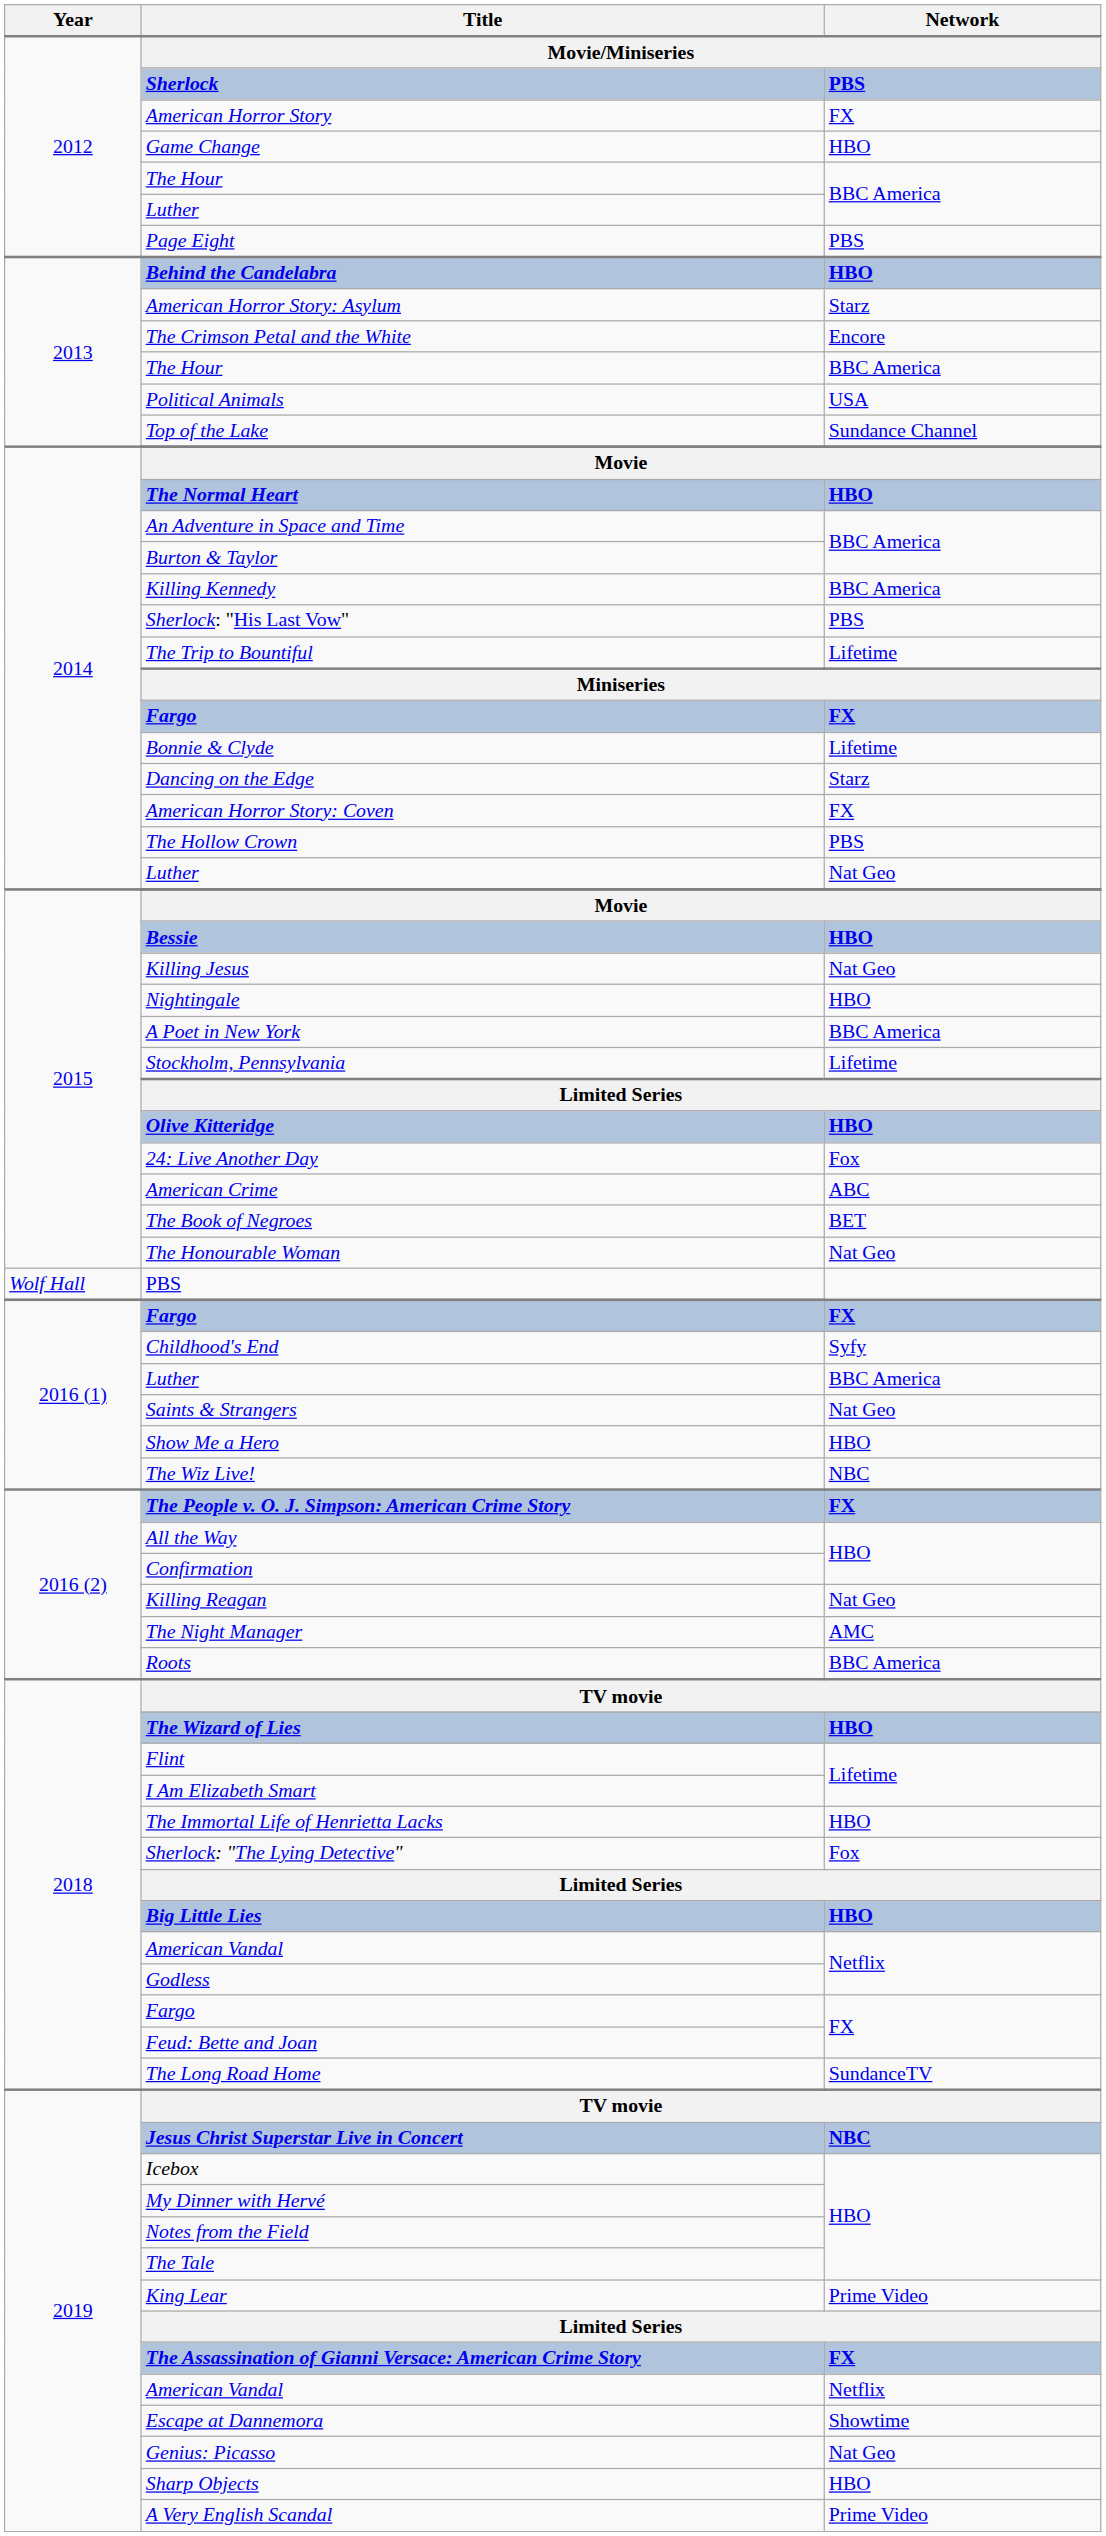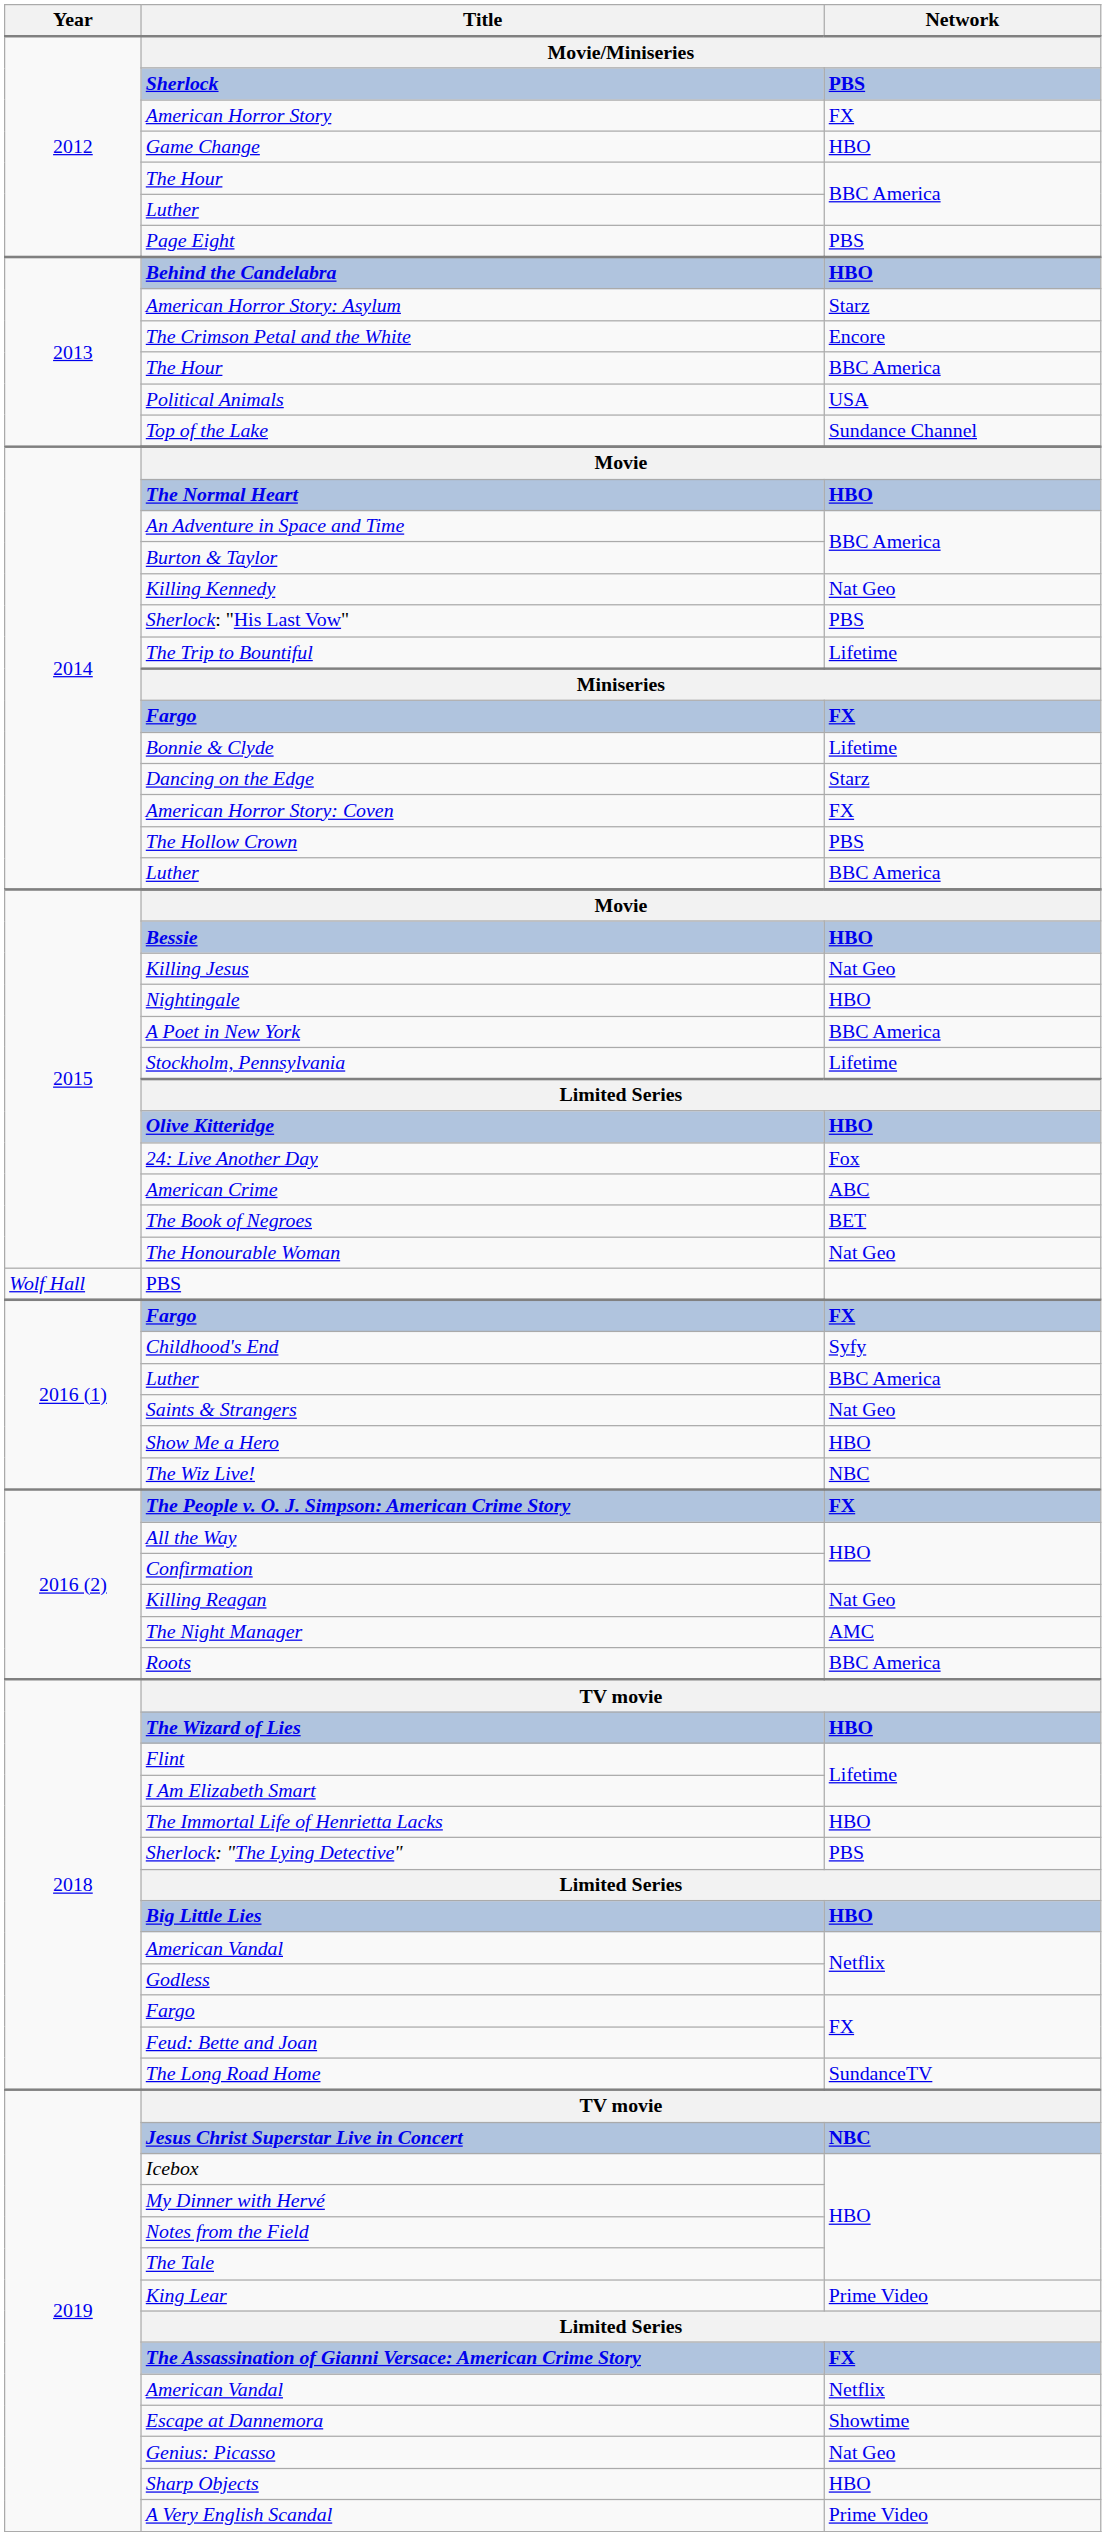 <table class="wikitable" width="70%">
 <tr>
 <th width=5%>Year</th>
 <th width=25%>Title</th>
 <th width=10%><strong>Network</strong></th>
 </tr>
 <tr>
 </tr>
 <tr style="border-top:2px solid gray;">
 <td rowspan="7" style="text-align:center;"><a href='#'>2012</a><br></td>
 <th colspan="2" width=25%>Movie/Miniseries</th>
 </tr>
 <tr>
 <td style="background:#B0C4DE;"><strong><em><a href='#'>Sherlock</a></em></strong></td>
 <td style="background:#B0C4DE;"><strong><a href='#'>PBS</a></strong></td>
 </tr>
 <tr>
 <td><em><a href='#'>American Horror Story</a></em></td>
 <td><a href='#'>FX</a></td>
 </tr>
 <tr>
 <td><em><a href='#'>Game Change</a></em></td>
 <td><a href='#'>HBO</a></td>
 </tr>
 <tr>
 <td><em><a href='#'>The Hour</a></em></td>
 <td rowspan="2"><a href='#'>BBC America</a></td>
 </tr>
 <tr>
 <td><em><a href='#'>Luther</a></em></td>
 </tr>
 <tr>
 <td><em><a href='#'>Page Eight</a></em></td>
 <td><a href='#'>PBS</a></td>
 </tr>
 <tr>
 </tr>
 <tr style="border-top:2px solid gray;">
 <td rowspan="6" style="text-align:center;"><a href='#'>2013</a><br></td>
 <td style="background:#B0C4DE;"><strong><em><a href='#'>Behind the Candelabra</a></em></strong></td>
 <td style="background:#B0C4DE;"><strong><a href='#'>HBO</a></strong></td>
 </tr>
 <tr>
 <td><em><a href='#'>American Horror Story: Asylum</a></em></td>
 <td><a href='#'>Starz</a></td>
 </tr>
 <tr>
 <td><em><a href='#'>The Crimson Petal and the White</a></em></td>
 <td><a href='#'>Encore</a></td>
 </tr>
 <tr>
 <td><em><a href='#'>The Hour</a></em></td>
 <td><a href='#'>BBC America</a></td>
 </tr>
 <tr>
 <td><em><a href='#'>Political Animals</a></em></td>
 <td><a href='#'>USA</a></td>
 </tr>
 <tr>
 <td><em><a href='#'>Top of the Lake</a></em></td>
 <td><a href='#'>Sundance Channel</a></td>
 </tr>
 <tr style="border-top:2px solid gray;">
 <td rowspan="15" style="text-align:center;"><a href='#'>2014</a><br></td>
 </tr>
 <tr style="border-top:2px solid gray;">
 <th colspan="2" width="400">Movie</th>
 </tr>
 <tr>
 <td style="background:#B0C4DE;"><strong><em><a href='#'>The Normal Heart</a></em></strong></td>
 <td style="background:#B0C4DE;"><strong><a href='#'>HBO</a></strong></td>
 </tr>
 <tr>
 <td><em><a href='#'>An Adventure in Space and Time</a></em></td>
 <td rowspan="2"><a href='#'>BBC America</a></td>
 </tr>
 <tr>
 <td><em><a href='#'>Burton & Taylor</a></em></td>
 </tr>
 <tr>
 <td><em><a href='#'>Killing Kennedy</a></em></td>
-<td><a href='#'>BBC America</a></td>
+<td><a href='#'>Nat Geo</a></td>
 </tr>
 <tr>
 <td><em><a href='#'>Sherlock</a></em>: "<a href='#'>His Last Vow</a>"</td>
 <td><a href='#'>PBS</a></td>
 </tr>
 <tr>
 <td><em><a href='#'>The Trip to Bountiful</a></em></td>
 <td><a href='#'>Lifetime</a></td>
 </tr>
 <tr style="border-top:2px solid gray;">
 <th colspan="2" width="400">Miniseries</th>
 </tr>
 <tr>
 <td style="background:#B0C4DE;"><strong><em><a href='#'>Fargo</a></em></strong></td>
 <td style="background:#B0C4DE;"><strong><a href='#'>FX</a></strong></td>
 </tr>
 <tr>
 <td><em><a href='#'>Bonnie & Clyde</a></em></td>
 <td><a href='#'>Lifetime</a></td>
 </tr>
 <tr>
 <td><em><a href='#'>Dancing on the Edge</a></em></td>
 <td><a href='#'>Starz</a></td>
 </tr>
 <tr>
 <td><em><a href='#'>American Horror Story: Coven</a></em></td>
 <td><a href='#'>FX</a></td>
 </tr>
 <tr>
 <td><em><a href='#'>The Hollow Crown</a></em></td>
 <td><a href='#'>PBS</a></td>
 </tr>
 <tr>
 <td><em><a href='#'>Luther</a></em></td>
-<td><a href='#'>Nat Geo</a></td>
+<td><a href='#'>BBC America</a></td>
 </tr>
 <tr>
 </tr>
 <tr style="border-top:2px solid gray;">
 <td rowspan="14" style="text-align:center;"><a href='#'>2015</a><br></td>
 </tr>
 <tr style="border-top:2px solid gray;">
 <th colspan="2" width="400">Movie</th>
 </tr>
 <tr>
 <td style="background:#B0C4DE;"><strong><em><a href='#'>Bessie</a></em></strong></td>
 <td style="background:#B0C4DE;"><strong><a href='#'>HBO</a></strong></td>
 </tr>
 <tr>
 <td><em><a href='#'>Killing Jesus</a></em></td>
 <td><a href='#'>Nat Geo</a></td>
 </tr>
 <tr>
 <td><em><a href='#'>Nightingale</a></em></td>
 <td><a href='#'>HBO</a></td>
 </tr>
 <tr>
 <td><em><a href='#'>A Poet in New York</a></em></td>
 <td><a href='#'>BBC America</a></td>
 </tr>
 <tr>
 <td><em><a href='#'>Stockholm, Pennsylvania</a></em></td>
 <td><a href='#'>Lifetime</a></td>
 </tr>
 <tr>
 </tr>
 <tr style="border-top:2px solid gray;">
 <th colspan="2" width="400">Limited Series</th>
 </tr>
 <tr>
 <td style="background:#B0C4DE;"><strong><em><a href='#'>Olive Kitteridge</a></em></strong></td>
 <td style="background:#B0C4DE;"><strong><a href='#'>HBO</a></strong></td>
 </tr>
 <tr>
 <td><em><a href='#'>24: Live Another Day</a></em></td>
 <td><a href='#'>Fox</a></td>
 </tr>
 <tr>
 <td><em><a href='#'>American Crime</a></em></td>
 <td><a href='#'>ABC</a></td>
 </tr>
 <tr>
 <td><em><a href='#'>The Book of Negroes</a></em></td>
 <td><a href='#'>BET</a></td>
 </tr>
 <tr>
 <td><em><a href='#'>The Honourable Woman</a></em></td>
 <td><a href='#'>Nat Geo</a></td>
 </tr>
 <tr>
 <td><em><a href='#'>Wolf Hall</a></em></td>
 <td><a href='#'>PBS</a></td>
 </tr>
 <tr>
 </tr>
 <tr style="border-top:2px solid gray;">
 <td rowspan="6" style="text-align:center;"><a href='#'>2016 (1)</a><br></td>
 <td style="background:#B0C4DE;"><strong><em><a href='#'>Fargo</a></em></strong></td>
 <td style="background:#B0C4DE;"><strong><a href='#'>FX</a></strong></td>
 </tr>
 <tr>
 <td><em><a href='#'>Childhood's End</a></em></td>
 <td><a href='#'>Syfy</a></td>
 </tr>
 <tr>
 <td><em><a href='#'>Luther</a></em></td>
 <td><a href='#'>BBC America</a></td>
 </tr>
 <tr>
 <td><em><a href='#'>Saints & Strangers</a></em></td>
 <td><a href='#'>Nat Geo</a></td>
 </tr>
 <tr>
 <td><em><a href='#'>Show Me a Hero</a></em></td>
 <td><a href='#'>HBO</a></td>
 </tr>
 <tr>
 <td><em><a href='#'>The Wiz Live!</a></em></td>
 <td><a href='#'>NBC</a></td>
 </tr>
 <tr style="border-top:2px solid gray;">
 <td rowspan="6" style="text-align:center;"><a href='#'>2016 (2)</a><br></td>
 <td style="background:#B0C4DE;"><strong><em><a href='#'>The People v. O. J. Simpson: American Crime Story</a></em></strong></td>
 <td style="background:#B0C4DE;"><strong><a href='#'>FX</a></strong></td>
 </tr>
 <tr>
 <td><em><a href='#'>All the Way</a></em></td>
 <td rowspan="2"><a href='#'>HBO</a></td>
 </tr>
 <tr>
 <td><em><a href='#'>Confirmation</a></em></td>
 </tr>
 <tr>
 <td><em><a href='#'>Killing Reagan</a></em></td>
 <td><a href='#'>Nat Geo</a></td>
 </tr>
 <tr>
 <td><em><a href='#'>The Night Manager</a></em></td>
 <td><a href='#'>AMC</a></td>
 </tr>
 <tr>
 <td><em><a href='#'>Roots</a></em></td>
 <td><a href='#'>BBC America</a></td>
 </tr>
 <tr style="border-top:2px solid gray;">
 <td rowspan="13" style="text-align:center;"><a href='#'>2018</a><br></td>
 <th colspan="2">TV movie</th>
 </tr>
 <tr>
 <td style="background:#B0C4DE;"><strong><em><a href='#'>The Wizard of Lies</a></em></strong></td>
 <td style="background:#B0C4DE;"><strong><a href='#'>HBO</a></strong></td>
 </tr>
 <tr>
 <td><em><a href='#'>Flint</a></em></td>
 <td rowspan="2"><a href='#'>Lifetime</a></td>
 </tr>
 <tr>
 <td><em><a href='#'>I Am Elizabeth Smart</a></em></td>
 </tr>
 <tr>
 <td><em><a href='#'>The Immortal Life of Henrietta Lacks</a></em></td>
 <td><a href='#'>HBO</a></td>
 </tr>
 <tr>
 <td><em><a href='#'>Sherlock</a>: "<a href='#'>The Lying Detective</a>"</em></td>
-<td><a href='#'>Fox</a></td>
+<td><a href='#'>PBS</a></td>
 </tr>
 <tr>
 <th colspan="2">Limited Series</th>
 </tr>
 <tr>
 <td style="background:#B0C4DE;"><strong><em><a href='#'>Big Little Lies</a></em></strong></td>
 <td style="background:#B0C4DE;"><strong><a href='#'>HBO</a></strong></td>
 </tr>
 <tr>
 <td><em><a href='#'>American Vandal</a></em></td>
 <td rowspan="2"><a href='#'>Netflix</a></td>
 </tr>
 <tr>
 <td><em><a href='#'>Godless</a></em></td>
 </tr>
 <tr>
 <td><em><a href='#'>Fargo</a></em></td>
 <td rowspan="2"><a href='#'>FX</a></td>
 </tr>
 <tr>
 <td><em><a href='#'>Feud: Bette and Joan</a></em></td>
 </tr>
 <tr>
 <td><em><a href='#'>The Long Road Home</a></em></td>
 <td><a href='#'>SundanceTV</a></td>
 </tr>
 <tr style="border-top:2px solid gray;">
 <td rowspan="14" style="text-align:center;"><a href='#'>2019</a><br></td>
 <th colspan="2">TV movie</th>
 </tr>
 <tr>
 <td style="background:#B0C4DE;"><strong><em><a href='#'>Jesus Christ Superstar Live in Concert</a></em></strong></td>
 <td style="background:#B0C4DE;"><strong><a href='#'>NBC</a></strong></td>
 </tr>
 <tr>
 <td><em>Icebox</em></td>
 <td rowspan="4"><a href='#'>HBO</a></td>
 </tr>
 <tr>
 <td><em><a href='#'>My Dinner with Hervé</a></em></td>
 </tr>
 <tr>
 <td><em><a href='#'>Notes from the Field</a></em></td>
 </tr>
 <tr>
 <td><em><a href='#'>The Tale</a></em></td>
 </tr>
 <tr>
 <td><em><a href='#'>King Lear</a></em></td>
 <td><a href='#'>Prime Video</a></td>
 </tr>
 <tr>
 <th colspan="2">Limited Series</th>
 </tr>
 <tr>
 <td style="background:#B0C4DE;"><strong><em><a href='#'>The Assassination of Gianni Versace: American Crime Story</a></em></strong></td>
 <td style="background:#B0C4DE;"><strong><a href='#'>FX</a></strong></td>
 </tr>
 <tr>
 <td><em><a href='#'>American Vandal</a></em></td>
 <td><a href='#'>Netflix</a></td>
 </tr>
 <tr>
 <td><em><a href='#'>Escape at Dannemora</a></em></td>
 <td><a href='#'>Showtime</a></td>
 </tr>
 <tr>
 <td><em><a href='#'>Genius: Picasso</a></em></td>
 <td><a href='#'>Nat Geo</a></td>
 </tr>
 <tr>
 <td><em><a href='#'>Sharp Objects</a></em></td>
 <td><a href='#'>HBO</a></td>
 </tr>
 <tr>
 <td><em><a href='#'>A Very English Scandal</a></em></td>
 <td><a href='#'>Prime Video</a></td>
 </tr>
 <tr>
 </tr>
 </table>
